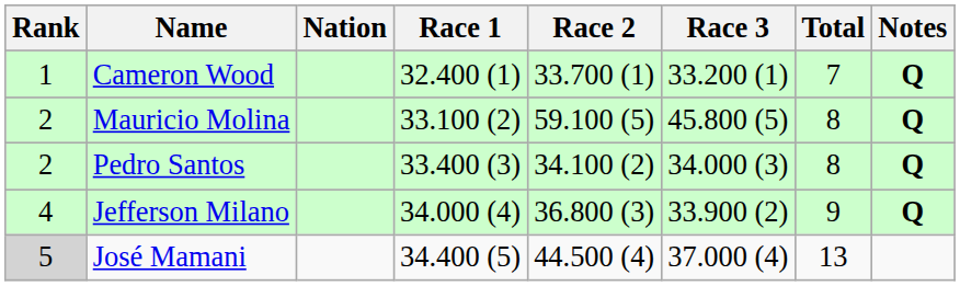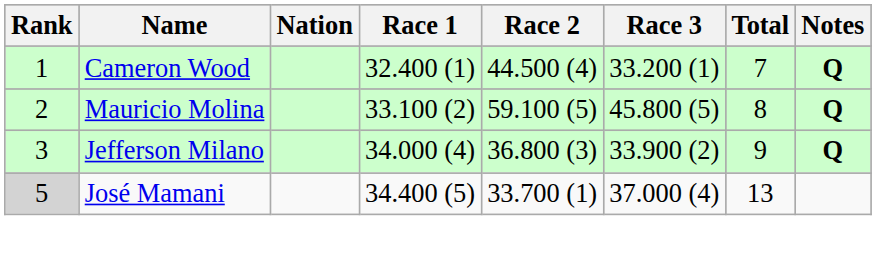 <table class="wikitable sortable" style="text-align:center">
 <tr>
 <th>Rank</th>
 <th>Name</th>
 <th>Nation</th>
 <th>Race 1</th>
 <th>Race 2</th>
 <th>Race 3</th>
 <th>Total</th>
 <th>Notes</th>
 </tr>
 <tr bgcolor=ccffcc>
 <td>1</td>
 <td align=left><a href='#'>Cameron Wood</a></td>
 <td align=left></td>
 <td>32.400 (1)</td>
-<td>33.700 (1)</td>
+<td>44.500 (4)</td>
 <td>33.200 (1)</td>
 <td>7</td>
 <td><strong>Q</strong></td>
 </tr>
 <tr bgcolor=ccffcc>
 <td>2</td>
 <td align=left><a href='#'>Mauricio Molina</a></td>
 <td align=left></td>
 <td>33.100 (2)</td>
 <td>59.100 (5)</td>
 <td>45.800 (5)</td>
 <td>8</td>
 <td><strong>Q</strong></td>
 </tr>
 <tr bgcolor=ccffcc>
-<td>2</td>
-<td align=left><a href='#'>Pedro Santos</a></td>
-<td align=left></td>
-<td>33.400 (3)</td>
-<td>34.100 (2)</td>
-<td>34.000 (3)</td>
-<td>8</td>
-<td><strong>Q</strong></td>
-</tr>
-<tr bgcolor=ccffcc>
-<td>4</td>
+<td>3</td>
 <td align=left><a href='#'>Jefferson Milano</a></td>
 <td align=left></td>
 <td>34.000 (4)</td>
 <td>36.800 (3)</td>
 <td>33.900 (2)</td>
 <td>9</td>
 <td><strong>Q</strong></td>
 </tr>
 <tr>
 <td style="background: lightgrey;">5</td>
 <td align=left><a href='#'>José Mamani</a></td>
 <td align=left></td>
 <td>34.400 (5)</td>
-<td>44.500 (4)</td>
+<td>33.700 (1)</td>
 <td>37.000 (4)</td>
 <td>13</td>
 <td></td>
 </tr>
 </table>
